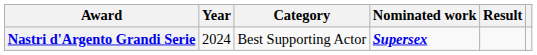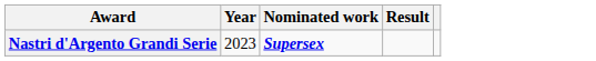 <table class="wikitable plainrowheaders sortable">
 <tr>
 <th>Award</th>
 <th>Year</th>
-<th>Category</th>
 <th>Nominated work</th>
 <th>Result</th>
 <th class="unsortable"></th>
 </tr>
 <tr>
 <th scope="row"><a href='#'>Nastri d'Argento Grandi Serie</a></th>
-<td>2024</td>
-<td>Best Supporting Actor</td>
+<td>2023</td>
 <td><strong><em><a href='#'>Supersex</a></em></strong></td>
 <td></td>
 <td></td>
 </tr>
 </table>
